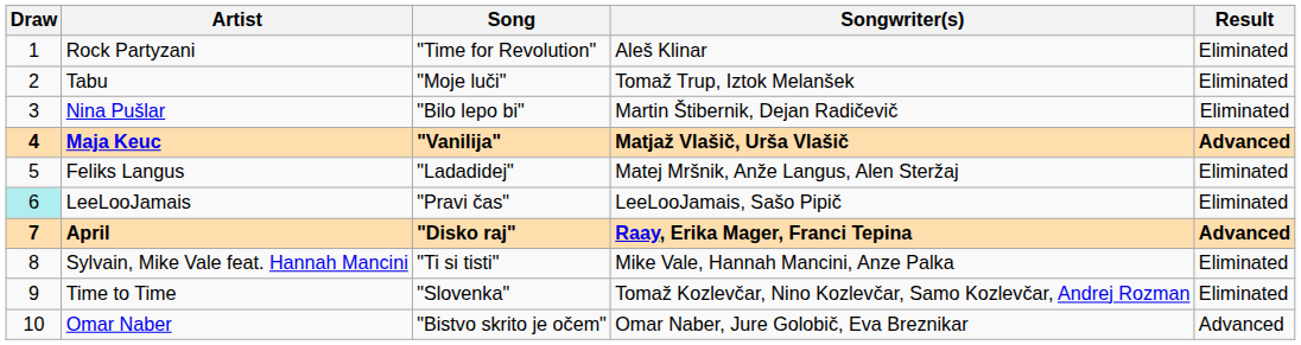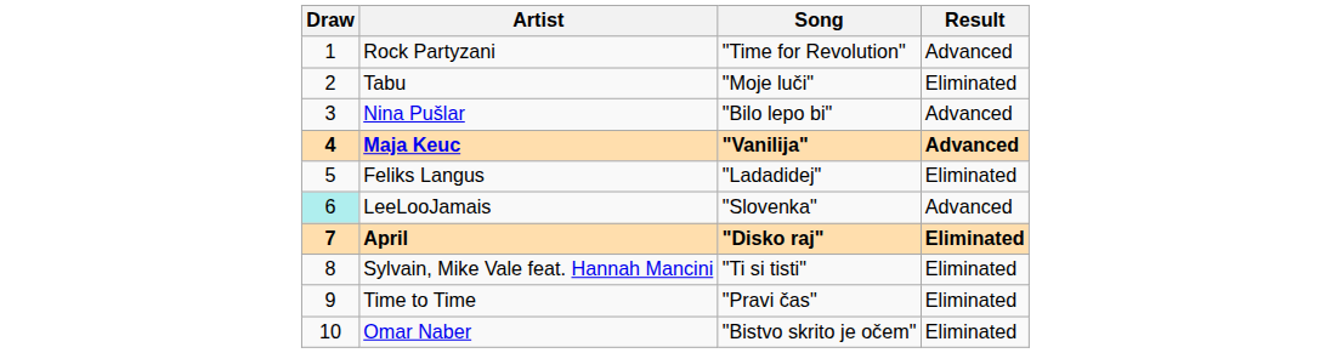 <table class="sortable wikitable" style="margin: 1em auto 1em auto; text-align:center">
 <tr>
 <th>Draw</th>
 <th>Artist</th>
 <th>Song</th>
-<th>Songwriter(s)</th>
 <th>Result</th>
 </tr>
 <tr>
 <td>1</td>
 <td align="left">Rock Partyzani</td>
 <td align="left">"Time for Revolution"</td>
-<td align="left">Aleš Klinar</td>
-<td align="left">Eliminated</td>
+<td align="left">Advanced</td>
 </tr>
 <tr>
 <td>2</td>
 <td align="left">Tabu</td>
 <td align="left">"Moje luči"</td>
-<td align="left">Tomaž Trup, Iztok Melanšek</td>
 <td align="left">Eliminated</td>
 </tr>
 <tr>
 <td>3</td>
 <td align="left"><a href='#'>Nina Pušlar</a></td>
 <td align="left">"Bilo lepo bi"</td>
-<td align="left">Martin Štibernik, Dejan Radičevič</td>
-<td>Eliminated</td>
+<td align="left">Advanced</td>
 </tr>
 <tr style="font-weight:bold;background:navajowhite">
 <td>4</td>
 <td align="left"><a href='#'>Maja Keuc</a></td>
 <td align="left">"Vanilija"</td>
-<td align="left">Matjaž Vlašič, Urša Vlašič</td>
 <td align="left">Advanced</td>
 </tr>
 <tr>
 <td>5</td>
 <td align="left">Feliks Langus</td>
 <td align="left">"Ladadidej"</td>
-<td align="left">Matej Mršnik, Anže Langus, Alen Steržaj</td>
 <td align="left">Eliminated</td>
 </tr>
 <tr>
 <td style="background: paleturquoise;">6</td>
 <td align="left">LeeLooJamais</td>
-<td align="left">"Pravi čas"</td>
-<td align="left">LeeLooJamais, Sašo Pipič</td>
-<td align="left">Eliminated</td>
+<td align="left">"Slovenka"</td>
+<td align="left">Advanced</td>
 </tr>
 <tr style="font-weight:bold; background:navajowhite">
 <td>7</td>
 <td align="left">April</td>
 <td align="left">"Disko raj"</td>
-<td align="left"><a href='#'>Raay</a>, Erika Mager, Franci Tepina</td>
-<td align="left">Advanced</td>
+<td align="left">Eliminated</td>
 </tr>
 <tr>
 <td>8</td>
 <td align="left">Sylvain, Mike Vale feat. <a href='#'>Hannah Mancini</a></td>
 <td align="left">"Ti si tisti"</td>
-<td align="left">Mike Vale, Hannah Mancini, Anze Palka</td>
 <td align="left">Eliminated</td>
 </tr>
 <tr>
 <td>9</td>
 <td align="left">Time to Time</td>
-<td align="left">"Slovenka"</td>
-<td align="left">Tomaž Kozlevčar, Nino Kozlevčar, Samo Kozlevčar, <a href='#'>Andrej Rozman</a></td>
+<td align="left">"Pravi čas"</td>
 <td align="left">Eliminated</td>
 </tr>
 <tr>
 <td>10</td>
 <td align="left"><a href='#'>Omar Naber</a></td>
 <td align="left">"Bistvo skrito je očem"</td>
-<td align="left">Omar Naber, Jure Golobič, Eva Breznikar</td>
-<td align="left">Advanced</td>
+<td align="left">Eliminated</td>
 </tr>
 </table>
